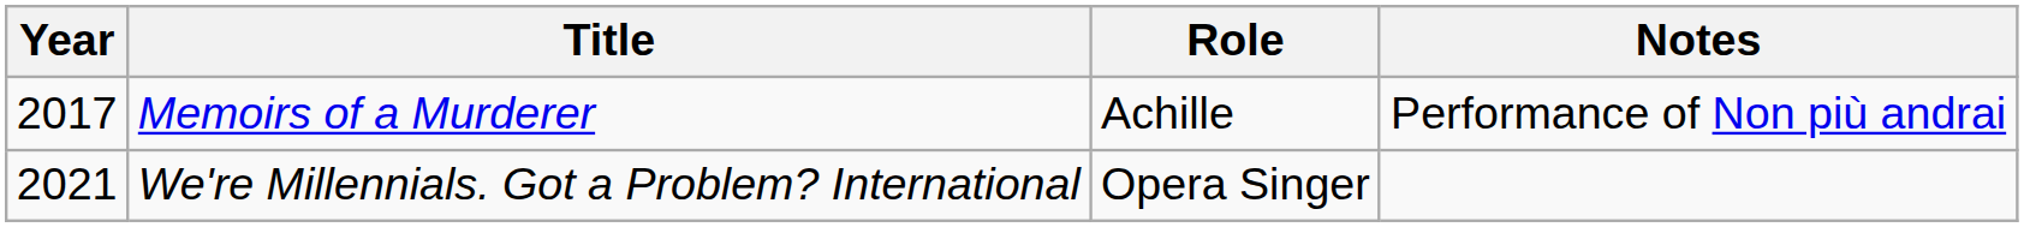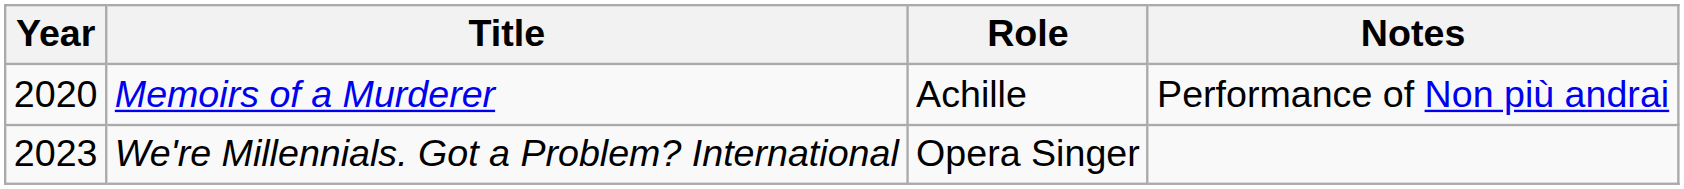 <table class="wikitable sortable">
 <tr>
 <th>Year</th>
 <th>Title</th>
 <th>Role</th>
 <th class="unsortable">Notes</th>
 </tr>
 <tr>
-<td>2017</td>
+<td>2020</td>
 <td><em><a href='#'>Memoirs of a Murderer</a></em></td>
 <td>Achille</td>
 <td>Performance of <a href='#'>Non più andrai</a></td>
 </tr>
 <tr>
-<td>2021</td>
+<td>2023</td>
 <td><em>We're Millennials. Got a Problem? International</em></td>
 <td>Opera Singer</td>
 <td></td>
 </tr>
 </table>
